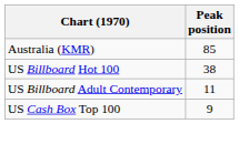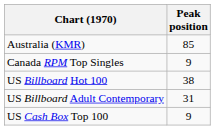 <table class="wikitable sortable">
 <tr>
 <th align="left">Chart (1970)</th>
 <th align="left">Peak<br>position</th>
 </tr>
 <tr>
 <td>Australia (<a href='#'>KMR</a>)</td>
 <td style="text-align:center;">85</td>
 </tr>
 <tr>
+<td>Canada <a href='#'><em>RPM</em></a> Top Singles</td>
+<td style="text-align:center;">9</td>
+</tr>
+<tr>
 <td>US <em><a href='#'>Billboard</a></em> <a href='#'>Hot 100</a></td>
 <td style="text-align:center;">38</td>
 </tr>
 <tr>
 <td>US <em>Billboard</em> <a href='#'>Adult Contemporary</a></td>
-<td style="text-align:center;">11</td>
+<td style="text-align:center;">31</td>
 </tr>
 <tr>
 <td>US <em><a href='#'>Cash Box</a></em> Top 100</td>
 <td style="text-align:center;">9</td>
 </tr>
 </table>
